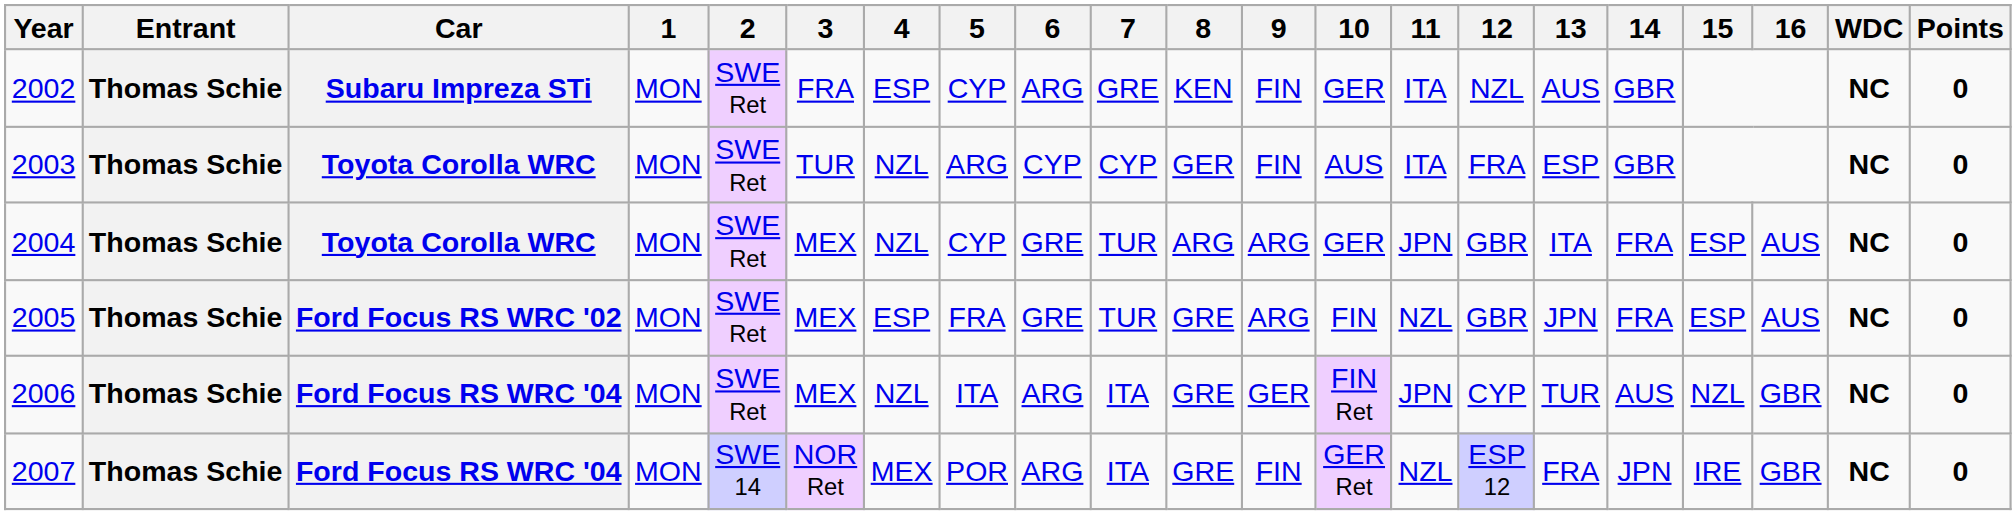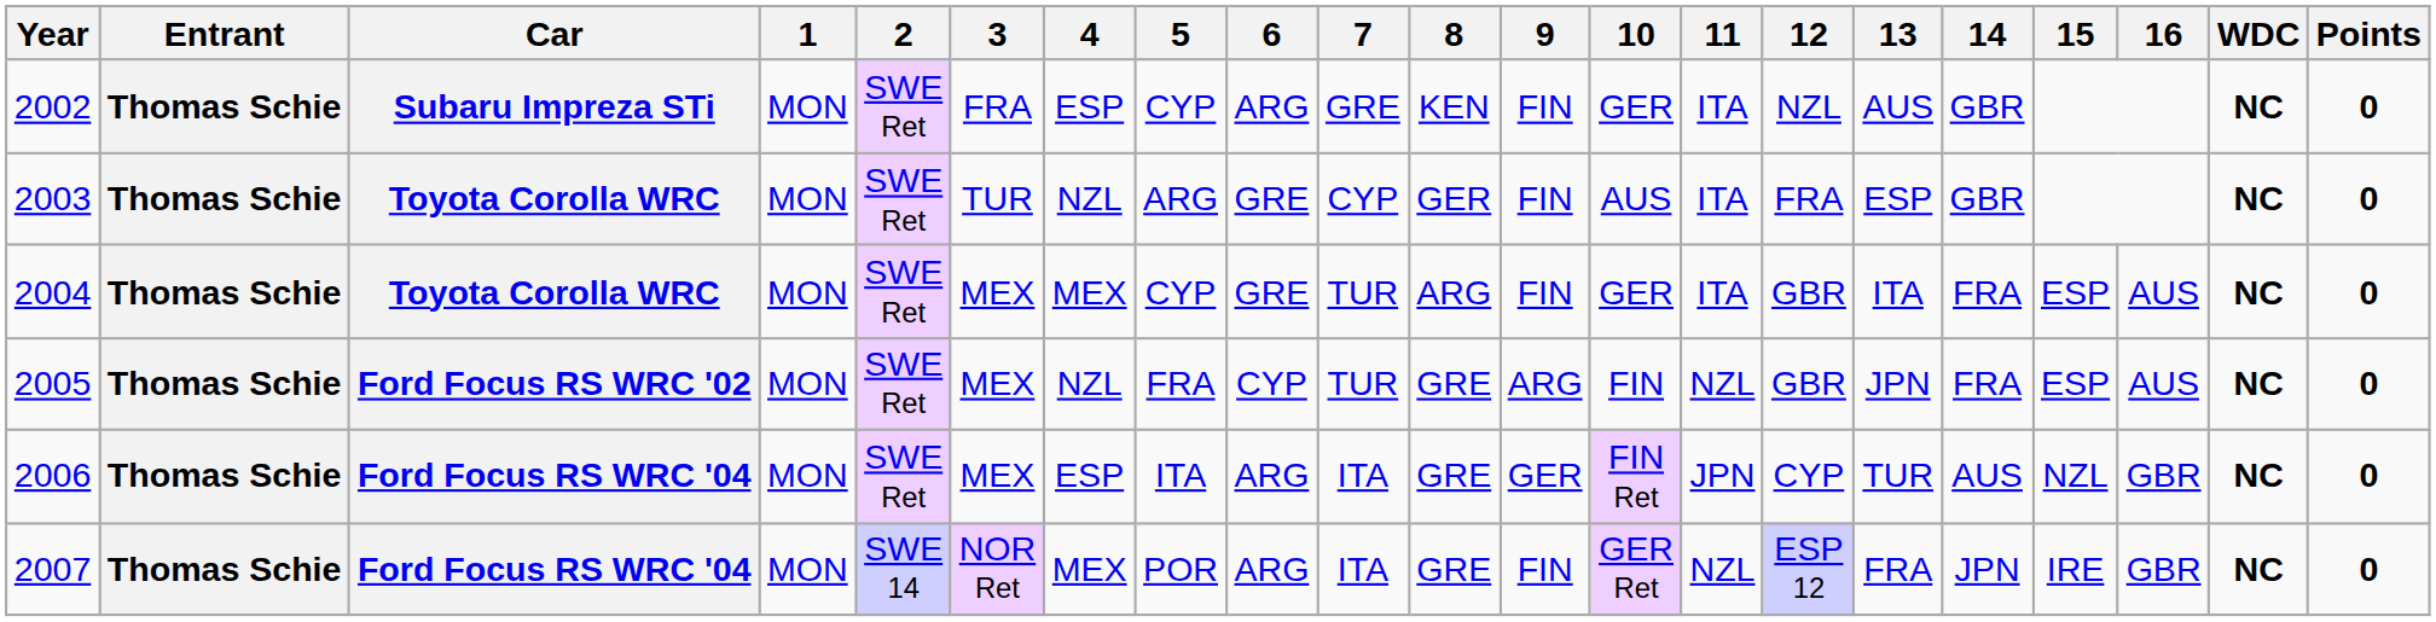 <table class="wikitable" style="text-align:center; font-size:85%;">
 <tr>
 <th>Year</th>
 <th>Entrant</th>
 <th>Car</th>
 <th>1</th>
 <th>2</th>
 <th>3</th>
 <th>4</th>
 <th>5</th>
 <th>6</th>
 <th>7</th>
 <th>8</th>
 <th>9</th>
 <th>10</th>
 <th>11</th>
 <th>12</th>
 <th>13</th>
 <th>14</th>
 <th>15</th>
 <th>16</th>
 <th>WDC</th>
 <th>Points</th>
 </tr>
 <tr>
 <td><a href='#'>2002</a></td>
 <th nowrap>Thomas Schie</th>
 <th nowrap><a href='#'>Subaru Impreza STi</a></th>
 <td><a href='#'>MON</a></td>
 <td style="background:#efcfff;"><a href='#'>SWE</a><br><small>Ret</small></td>
 <td><a href='#'>FRA</a></td>
 <td><a href='#'>ESP</a></td>
 <td><a href='#'>CYP</a></td>
 <td><a href='#'>ARG</a></td>
 <td><a href='#'>GRE</a></td>
 <td><a href='#'>KEN</a></td>
 <td><a href='#'>FIN</a></td>
 <td><a href='#'>GER</a></td>
 <td><a href='#'>ITA</a></td>
 <td><a href='#'>NZL</a></td>
 <td><a href='#'>AUS</a></td>
 <td><a href='#'>GBR</a></td>
 <td colspan=2></td>
 <td><strong>NC</strong></td>
 <td><strong>0</strong></td>
 </tr>
 <tr>
 <td><a href='#'>2003</a></td>
 <th nowrap>Thomas Schie</th>
 <th nowrap><a href='#'>Toyota Corolla WRC</a></th>
 <td><a href='#'>MON</a></td>
 <td style="background:#efcfff;"><a href='#'>SWE</a><br><small>Ret</small></td>
 <td><a href='#'>TUR</a></td>
 <td><a href='#'>NZL</a></td>
 <td><a href='#'>ARG</a></td>
-<td><a href='#'>CYP</a></td>
+<td><a href='#'>GRE</a></td>
 <td><a href='#'>CYP</a></td>
 <td><a href='#'>GER</a></td>
 <td><a href='#'>FIN</a></td>
 <td><a href='#'>AUS</a></td>
 <td><a href='#'>ITA</a></td>
 <td><a href='#'>FRA</a></td>
 <td><a href='#'>ESP</a></td>
 <td><a href='#'>GBR</a></td>
 <td colspan=2></td>
 <td><strong>NC</strong></td>
 <td><strong>0</strong></td>
 </tr>
 <tr>
 <td><a href='#'>2004</a></td>
 <th nowrap>Thomas Schie</th>
 <th nowrap><a href='#'>Toyota Corolla WRC</a></th>
 <td><a href='#'>MON</a></td>
 <td style="background:#efcfff;"><a href='#'>SWE</a><br><small>Ret</small></td>
 <td><a href='#'>MEX</a></td>
-<td><a href='#'>NZL</a></td>
+<td><a href='#'>MEX</a></td>
 <td><a href='#'>CYP</a></td>
 <td><a href='#'>GRE</a></td>
 <td><a href='#'>TUR</a></td>
 <td><a href='#'>ARG</a></td>
-<td><a href='#'>ARG</a></td>
+<td><a href='#'>FIN</a></td>
 <td><a href='#'>GER</a></td>
-<td><a href='#'>JPN</a></td>
+<td><a href='#'>ITA</a></td>
 <td><a href='#'>GBR</a></td>
 <td><a href='#'>ITA</a></td>
 <td><a href='#'>FRA</a></td>
 <td><a href='#'>ESP</a></td>
 <td><a href='#'>AUS</a></td>
 <td><strong>NC</strong></td>
 <td><strong>0</strong></td>
 </tr>
 <tr>
 <td><a href='#'>2005</a></td>
 <th nowrap>Thomas Schie</th>
 <th nowrap><a href='#'>Ford Focus RS WRC '02</a></th>
 <td><a href='#'>MON</a></td>
 <td style="background:#efcfff;"><a href='#'>SWE</a><br><small>Ret</small></td>
 <td><a href='#'>MEX</a></td>
-<td><a href='#'>ESP</a></td>
+<td><a href='#'>NZL</a></td>
 <td><a href='#'>FRA</a></td>
-<td><a href='#'>GRE</a></td>
+<td><a href='#'>CYP</a></td>
 <td><a href='#'>TUR</a></td>
 <td><a href='#'>GRE</a></td>
 <td><a href='#'>ARG</a></td>
 <td><a href='#'>FIN</a></td>
 <td><a href='#'>NZL</a></td>
 <td><a href='#'>GBR</a></td>
 <td><a href='#'>JPN</a></td>
 <td><a href='#'>FRA</a></td>
 <td><a href='#'>ESP</a></td>
 <td><a href='#'>AUS</a></td>
 <td><strong>NC</strong></td>
 <td><strong>0</strong></td>
 </tr>
 <tr>
 <td><a href='#'>2006</a></td>
 <th nowrap>Thomas Schie</th>
 <th nowrap><a href='#'>Ford Focus RS WRC '04</a></th>
 <td><a href='#'>MON</a></td>
 <td style="background:#efcfff;"><a href='#'>SWE</a><br><small>Ret</small></td>
 <td><a href='#'>MEX</a></td>
-<td><a href='#'>NZL</a></td>
+<td><a href='#'>ESP</a></td>
 <td><a href='#'>ITA</a></td>
 <td><a href='#'>ARG</a></td>
 <td><a href='#'>ITA</a></td>
 <td><a href='#'>GRE</a></td>
 <td><a href='#'>GER</a></td>
 <td style="background:#efcfff;"><a href='#'>FIN</a><br><small>Ret</small></td>
 <td><a href='#'>JPN</a></td>
 <td><a href='#'>CYP</a></td>
 <td><a href='#'>TUR</a></td>
 <td><a href='#'>AUS</a></td>
 <td><a href='#'>NZL</a></td>
 <td><a href='#'>GBR</a></td>
 <td><strong>NC</strong></td>
 <td><strong>0</strong></td>
 </tr>
 <tr>
 <td><a href='#'>2007</a></td>
 <th nowrap>Thomas Schie</th>
 <th nowrap><a href='#'>Ford Focus RS WRC '04</a></th>
 <td><a href='#'>MON</a></td>
 <td style="background:#cfcfff;"><a href='#'>SWE</a><br><small>14</small></td>
 <td style="background:#efcfff;"><a href='#'>NOR</a><br><small>Ret</small></td>
 <td><a href='#'>MEX</a></td>
 <td><a href='#'>POR</a></td>
 <td><a href='#'>ARG</a></td>
 <td><a href='#'>ITA</a></td>
 <td><a href='#'>GRE</a></td>
 <td><a href='#'>FIN</a></td>
 <td style="background:#efcfff;"><a href='#'>GER</a><br><small>Ret</small></td>
 <td><a href='#'>NZL</a></td>
 <td style="background:#cfcfff;"><a href='#'>ESP</a><br><small>12</small></td>
 <td><a href='#'>FRA</a></td>
 <td><a href='#'>JPN</a></td>
 <td><a href='#'>IRE</a></td>
 <td><a href='#'>GBR</a></td>
 <td><strong>NC</strong></td>
 <td><strong>0</strong></td>
 </tr>
 </table>
